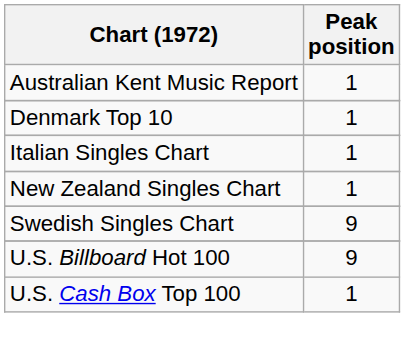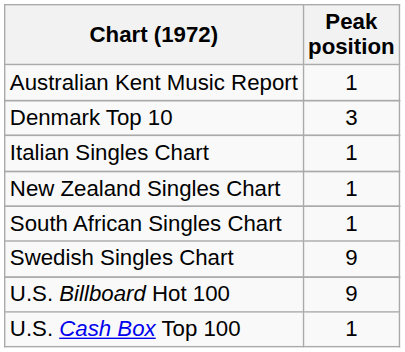 <table class="wikitable sortable">
 <tr>
 <th>Chart (1972)</th>
 <th>Peak<br>position</th>
 </tr>
 <tr>
 <td align="left">Australian Kent Music Report</td>
 <td style="text-align:center;">1</td>
 </tr>
 <tr>
 </tr>
 <tr>
 </tr>
 <tr>
 </tr>
 <tr>
 <td align="left">Denmark Top 10</td>
-<td style="text-align:center;">1</td>
+<td style="text-align:center;">3</td>
 </tr>
 <tr>
 </tr>
 <tr>
 </tr>
 <tr>
 <td align="left">Italian Singles Chart</td>
 <td style="text-align:center;">1</td>
 </tr>
 <tr>
 </tr>
 <tr>
 <td align="left">New Zealand Singles Chart</td>
 <td style="text-align:center;">1</td>
 </tr>
 <tr>
 </tr>
 <tr>
+<td align="left">South African Singles Chart</td>
+<td style="text-align:center;">1</td>
+</tr>
+<tr>
 <td align="left">Swedish Singles Chart</td>
 <td style="text-align:center;">9</td>
 </tr>
 <tr>
 </tr>
 <tr>
 </tr>
 <tr>
 <td align="left">U.S. <em>Billboard</em> Hot 100</td>
 <td style="text-align:center;">9</td>
 </tr>
 <tr>
 <td>U.S. <a href='#'><em>Cash Box</em></a> Top 100</td>
 <td align="center">1</td>
 </tr>
 </table>
